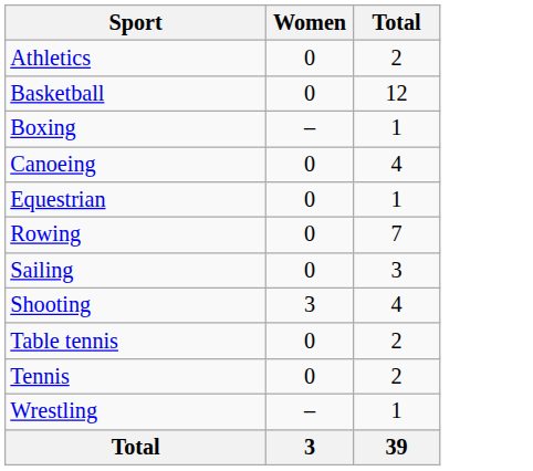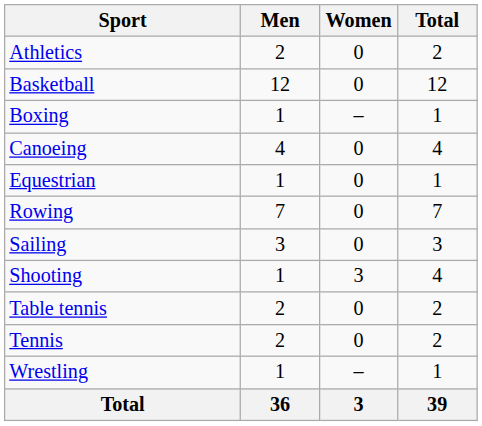 <table class="wikitable sortable" style="text-align:center;">
 <tr>
 <th width=180>Sport</th>
+<th width=55>Men</th>
 <th width=55>Women</th>
 <th width=55>Total</th>
 </tr>
 <tr>
 <td align=left><a href='#'>Athletics</a></td>
+<td>2</td>
 <td>0</td>
 <td>2</td>
 </tr>
 <tr>
 <td align=left><a href='#'>Basketball</a></td>
+<td>12</td>
 <td>0</td>
 <td>12</td>
 </tr>
 <tr>
 <td align=left><a href='#'>Boxing</a></td>
+<td>1</td>
 <td>–</td>
 <td>1</td>
 </tr>
 <tr>
 <td align=left><a href='#'>Canoeing</a></td>
+<td>4</td>
 <td>0</td>
 <td>4</td>
 </tr>
 <tr>
 <td align=left><a href='#'>Equestrian</a></td>
+<td>1</td>
 <td>0</td>
 <td>1</td>
 </tr>
 <tr>
 <td align=left><a href='#'>Rowing</a></td>
+<td>7</td>
 <td>0</td>
 <td>7</td>
 </tr>
 <tr>
 <td align=left><a href='#'>Sailing</a></td>
+<td>3</td>
 <td>0</td>
 <td>3</td>
 </tr>
 <tr>
 <td align=left><a href='#'>Shooting</a></td>
+<td>1</td>
 <td>3</td>
 <td>4</td>
 </tr>
 <tr>
 <td align=left><a href='#'>Table tennis</a></td>
+<td>2</td>
 <td>0</td>
 <td>2</td>
 </tr>
 <tr>
 <td align=left><a href='#'>Tennis</a></td>
+<td>2</td>
 <td>0</td>
 <td>2</td>
 </tr>
 <tr>
 <td align=left><a href='#'>Wrestling</a></td>
+<td>1</td>
 <td>–</td>
 <td>1</td>
 </tr>
 <tr>
 <th>Total</th>
+<th>36</th>
 <th>3</th>
 <th>39</th>
 </tr>
 </table>
